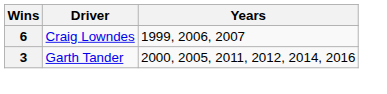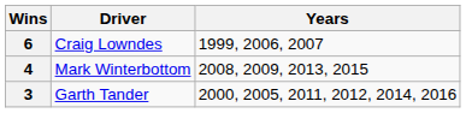 <table class="wikitable" style="font-size: 95%;">
 <tr>
 <th>Wins</th>
 <th>Driver</th>
 <th>Years</th>
 </tr>
 <tr>
 <th>6</th>
 <td> <a href='#'>Craig Lowndes</a></td>
 <td>1999, 2006, 2007</td>
 </tr>
 <tr>
+<th>4</th>
+<td> <a href='#'>Mark Winterbottom</a></td>
+<td>2008, 2009, 2013, 2015</td>
+</tr>
+<tr>
 <th>3</th>
 <td> <a href='#'>Garth Tander</a></td>
 <td>2000, 2005, 2011, 2012, 2014, 2016</td>
 </tr>
 </table>
